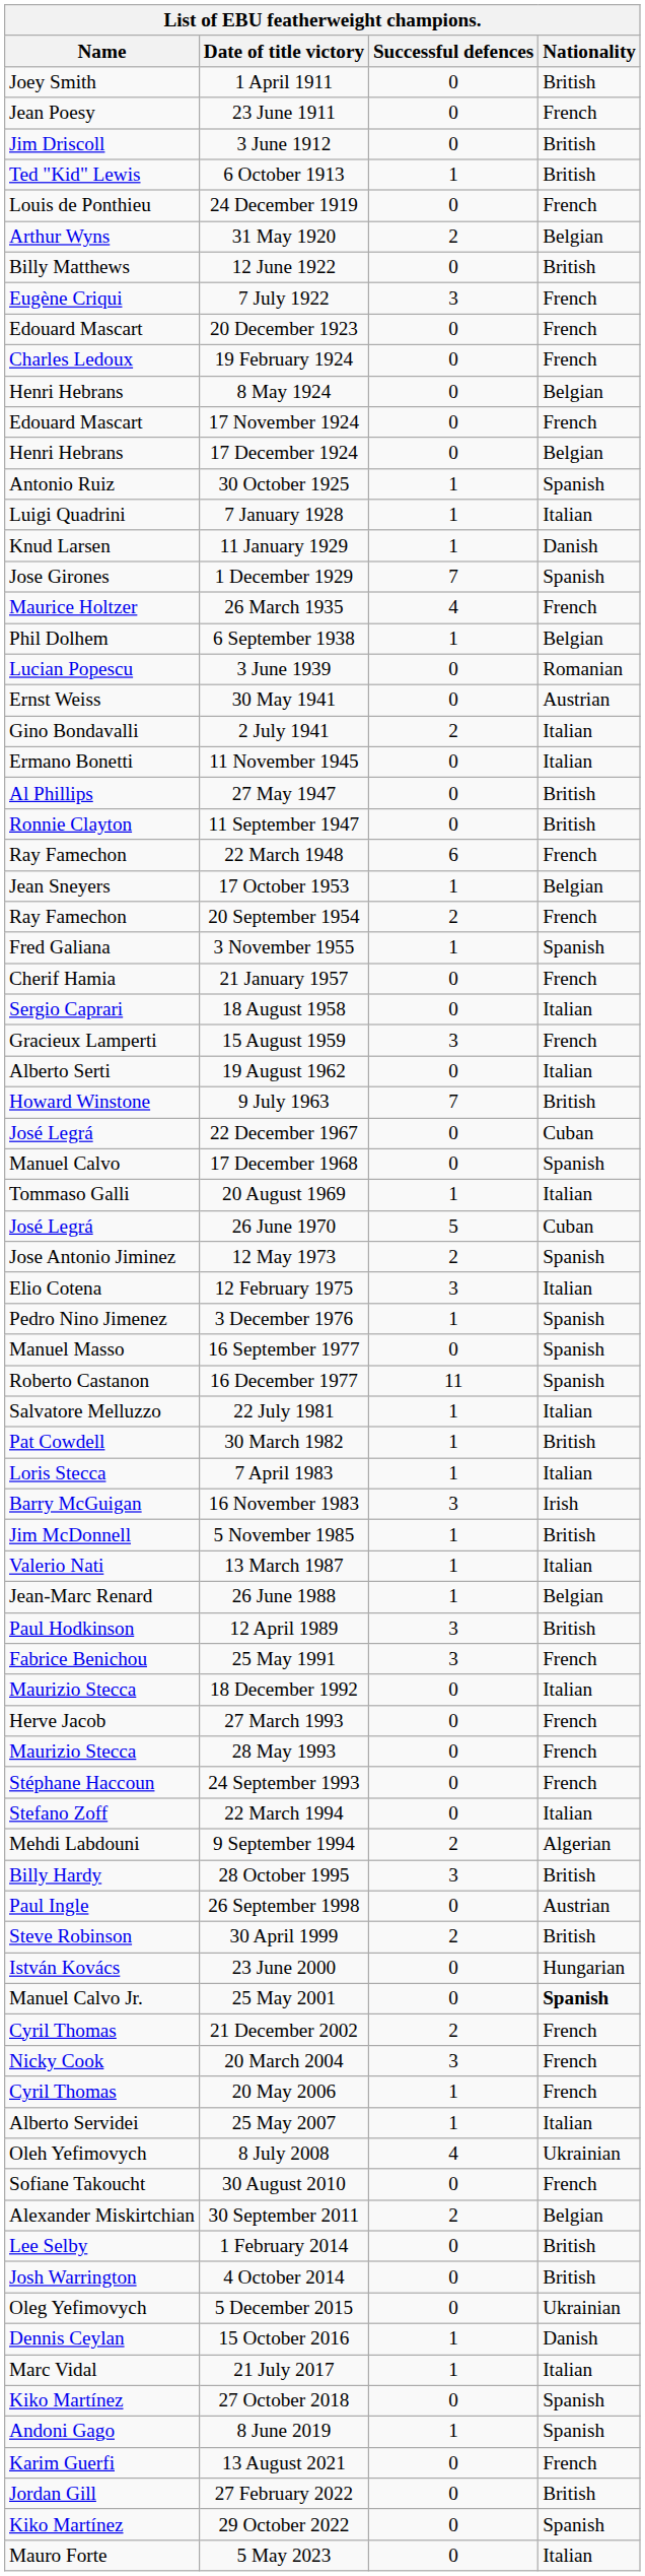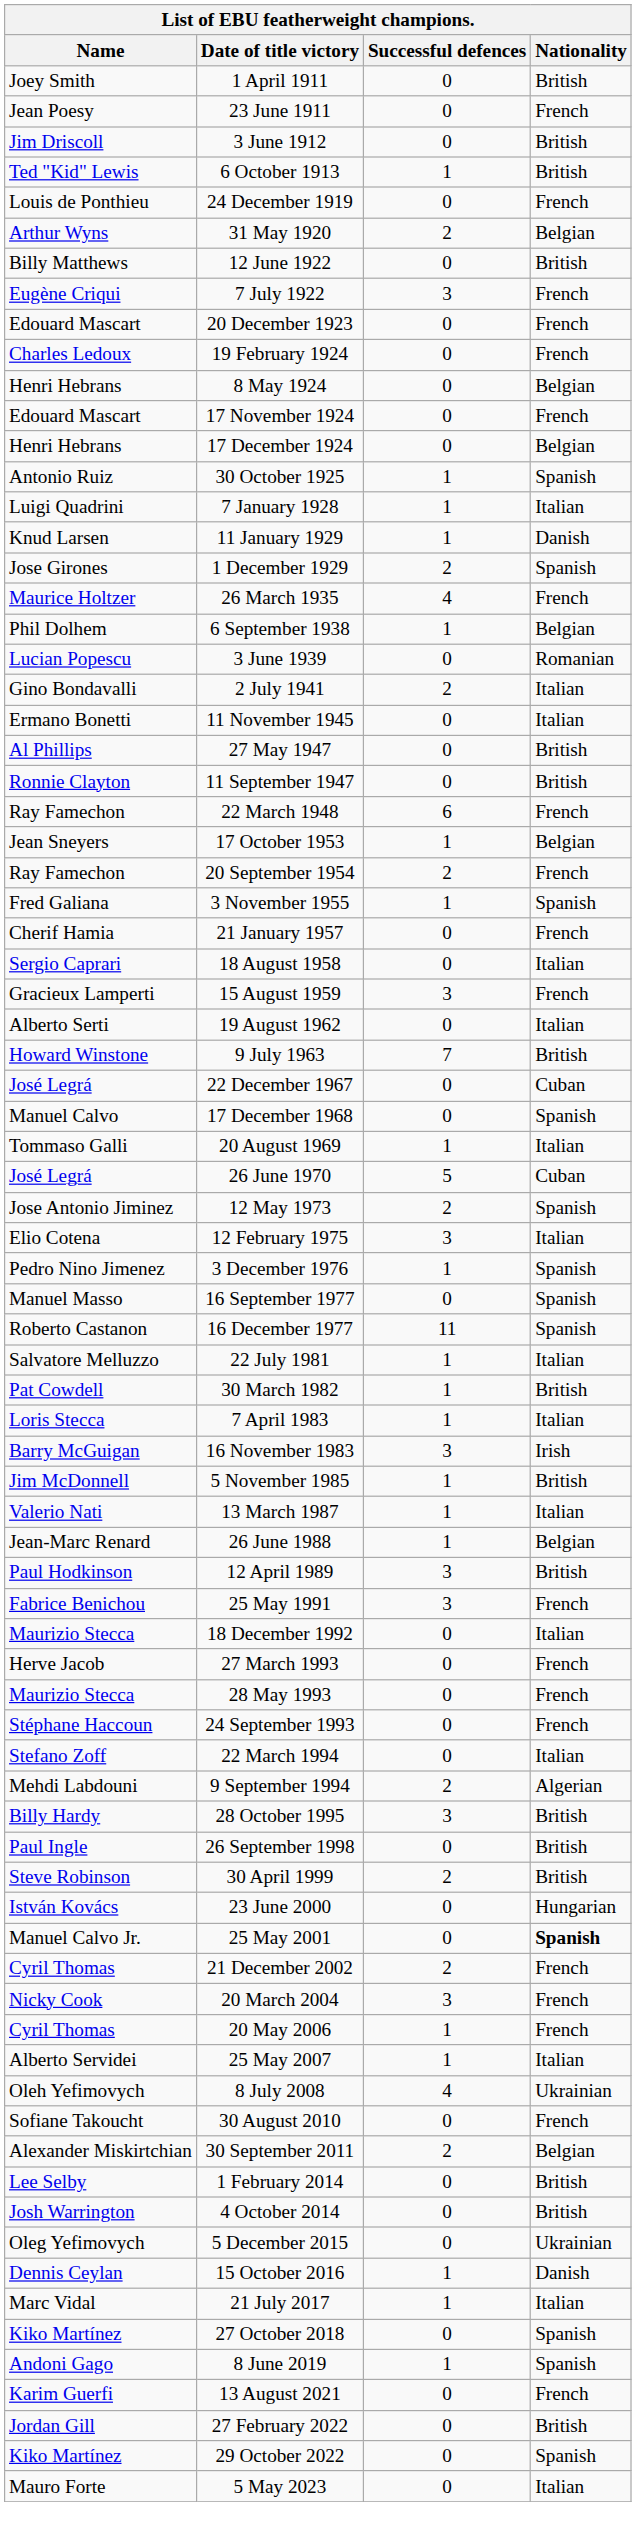 <table class="wikitable">
 <tr>
 <th colspan=4>List of EBU featherweight champions.</th>
 </tr>
 <tr>
 <th>Name</th>
 <th>Date of title victory</th>
 <th>Successful defences</th>
 <th>Nationality</th>
 </tr>
 <tr align=center>
 <td align=left>Joey Smith</td>
 <td>1 April 1911</td>
 <td>0</td>
 <td align=left> British</td>
 </tr>
 <tr align=center>
 <td align=left>Jean Poesy</td>
 <td>23 June 1911</td>
 <td>0</td>
 <td align=left> French</td>
 </tr>
 <tr align=center>
 <td align=left><a href='#'>Jim Driscoll</a></td>
 <td>3 June 1912</td>
 <td>0</td>
 <td align=left> British</td>
 </tr>
 <tr align=center>
 <td align=left><a href='#'>Ted "Kid" Lewis</a></td>
 <td>6 October 1913</td>
 <td>1</td>
 <td align=left> British</td>
 </tr>
 <tr align=center>
 <td align=left>Louis de Ponthieu</td>
 <td>24 December 1919</td>
 <td>0</td>
 <td align=left> French</td>
 </tr>
 <tr align=center>
 <td align=left><a href='#'>Arthur Wyns</a></td>
 <td>31 May 1920</td>
 <td>2</td>
 <td align=left> Belgian</td>
 </tr>
 <tr align=center>
 <td align=left>Billy Matthews</td>
 <td>12 June 1922</td>
 <td>0</td>
 <td align=left> British</td>
 </tr>
 <tr align=center>
 <td align=left><a href='#'>Eugène Criqui</a></td>
 <td>7 July 1922</td>
 <td>3</td>
 <td align=left> French</td>
 </tr>
 <tr align=center>
 <td align=left>Edouard Mascart</td>
 <td>20 December 1923</td>
 <td>0</td>
 <td align=left> French</td>
 </tr>
 <tr align=center>
 <td align=left><a href='#'>Charles Ledoux</a></td>
 <td>19 February 1924</td>
 <td>0</td>
 <td align=left> French</td>
 </tr>
 <tr align=center>
 <td align=left>Henri Hebrans</td>
 <td>8 May 1924</td>
 <td>0</td>
 <td align=left> Belgian</td>
 </tr>
 <tr align=center>
 <td align=left>Edouard Mascart</td>
 <td>17 November 1924</td>
 <td>0</td>
 <td align=left> French</td>
 </tr>
 <tr align=center>
 <td align=left>Henri Hebrans</td>
 <td>17 December 1924</td>
 <td>0</td>
 <td align=left> Belgian</td>
 </tr>
 <tr align=center>
 <td align=left>Antonio Ruiz</td>
 <td>30 October 1925</td>
 <td>1</td>
 <td align=left> Spanish</td>
 </tr>
 <tr align=center>
 <td align=left>Luigi Quadrini</td>
 <td>7 January 1928</td>
 <td>1</td>
 <td align=left> Italian</td>
 </tr>
 <tr align=center>
 <td align=left>Knud Larsen</td>
 <td>11 January 1929</td>
 <td>1</td>
 <td align=left> Danish</td>
 </tr>
 <tr align=center>
 <td align=left>Jose Girones</td>
 <td>1 December 1929</td>
-<td>7</td>
+<td>2</td>
 <td align=left> Spanish</td>
 </tr>
 <tr align=center>
 <td align=left><a href='#'>Maurice Holtzer</a></td>
 <td>26 March 1935</td>
 <td>4</td>
 <td align=left> French</td>
 </tr>
 <tr align=center>
 <td align=left>Phil Dolhem</td>
 <td>6 September 1938</td>
 <td>1</td>
 <td align=left> Belgian</td>
 </tr>
 <tr align=center>
 <td align=left><a href='#'>Lucian Popescu</a></td>
 <td>3 June 1939</td>
 <td>0</td>
 <td align=left> Romanian</td>
-</tr>
-<tr align=center>
-<td align=left>Ernst Weiss</td>
-<td>30 May 1941</td>
-<td>0</td>
-<td align=left> Austrian</td>
 </tr>
 <tr align=center>
 <td align=left>Gino Bondavalli</td>
 <td>2 July 1941</td>
 <td>2</td>
 <td align=left> Italian</td>
 </tr>
 <tr align=center>
 <td align=left>Ermano Bonetti</td>
 <td>11 November 1945</td>
 <td>0</td>
 <td align=left> Italian</td>
 </tr>
 <tr align=center>
 <td align=left><a href='#'>Al Phillips</a></td>
 <td>27 May 1947</td>
 <td>0</td>
 <td align=left> British</td>
 </tr>
 <tr align=center>
 <td align=left><a href='#'>Ronnie Clayton</a></td>
 <td>11 September 1947</td>
 <td>0</td>
 <td align=left> British</td>
 </tr>
 <tr align=center>
 <td align=left>Ray Famechon</td>
 <td>22 March 1948</td>
 <td>6</td>
 <td align=left> French</td>
 </tr>
 <tr align=center>
 <td align=left>Jean Sneyers</td>
 <td>17 October 1953</td>
 <td>1</td>
 <td align=left> Belgian</td>
 </tr>
 <tr align=center>
 <td align=left>Ray Famechon</td>
 <td>20 September 1954</td>
 <td>2</td>
 <td align=left> French</td>
 </tr>
 <tr align=center>
 <td align=left>Fred Galiana</td>
 <td>3 November 1955</td>
 <td>1</td>
 <td align=left> Spanish</td>
 </tr>
 <tr align=center>
 <td align=left>Cherif Hamia</td>
 <td>21 January 1957</td>
 <td>0</td>
 <td align=left> French</td>
 </tr>
 <tr align=center>
 <td align=left><a href='#'>Sergio Caprari</a></td>
 <td>18 August 1958</td>
 <td>0</td>
 <td align=left> Italian</td>
 </tr>
 <tr align=center>
 <td align=left>Gracieux Lamperti</td>
 <td>15 August 1959</td>
 <td>3</td>
 <td align=left> French</td>
 </tr>
 <tr align=center>
 <td align=left>Alberto Serti</td>
 <td>19 August 1962</td>
 <td>0</td>
 <td align=left> Italian</td>
 </tr>
 <tr align=center>
 <td align=left><a href='#'>Howard Winstone</a></td>
 <td>9 July 1963</td>
 <td>7</td>
 <td align=left> British</td>
 </tr>
 <tr align=center>
 <td align=left><a href='#'>José Legrá</a></td>
 <td>22 December 1967</td>
 <td>0</td>
 <td align=left> Cuban</td>
 </tr>
 <tr align=center>
 <td align=left>Manuel Calvo</td>
 <td>17 December 1968</td>
 <td>0</td>
 <td align=left> Spanish</td>
 </tr>
 <tr align=center>
 <td align=left>Tommaso Galli</td>
 <td>20 August 1969</td>
 <td>1</td>
 <td align=left> Italian</td>
 </tr>
 <tr align=center>
 <td align=left><a href='#'>José Legrá</a></td>
 <td>26 June 1970</td>
 <td>5</td>
 <td align=left> Cuban</td>
 </tr>
 <tr align=center>
 <td align=left>Jose Antonio Jiminez</td>
 <td>12 May 1973</td>
 <td>2</td>
 <td align=left> Spanish</td>
 </tr>
 <tr align=center>
 <td align=left>Elio Cotena</td>
 <td>12 February 1975</td>
 <td>3</td>
 <td align=left> Italian</td>
 </tr>
 <tr align=center>
 <td align=left>Pedro Nino Jimenez</td>
 <td>3 December 1976</td>
 <td>1</td>
 <td align=left> Spanish</td>
 </tr>
 <tr align=center>
 <td align=left>Manuel Masso</td>
 <td>16 September 1977</td>
 <td>0</td>
 <td align=left> Spanish</td>
 </tr>
 <tr align=center>
 <td align=left>Roberto Castanon</td>
 <td>16 December 1977</td>
 <td>11</td>
 <td align=left> Spanish</td>
 </tr>
 <tr align=center>
 <td align=left>Salvatore Melluzzo</td>
 <td>22 July 1981</td>
 <td>1</td>
 <td align=left> Italian</td>
 </tr>
 <tr align=center>
 <td align=left><a href='#'>Pat Cowdell</a></td>
 <td>30 March 1982</td>
 <td>1</td>
 <td align=left> British</td>
 </tr>
 <tr align=center>
 <td align=left><a href='#'>Loris Stecca</a></td>
 <td>7 April 1983</td>
 <td>1</td>
 <td align=left> Italian</td>
 </tr>
 <tr align=center>
 <td align=left><a href='#'>Barry McGuigan</a></td>
 <td>16 November 1983</td>
 <td>3</td>
 <td align=left> Irish</td>
 </tr>
 <tr align=center>
 <td align=left><a href='#'>Jim McDonnell</a></td>
 <td>5 November 1985</td>
 <td>1</td>
 <td align=left> British</td>
 </tr>
 <tr align=center>
 <td align=left><a href='#'>Valerio Nati</a></td>
 <td>13 March 1987</td>
 <td>1</td>
 <td align=left> Italian</td>
 </tr>
 <tr align=center>
 <td align=left>Jean-Marc Renard</td>
 <td>26 June 1988</td>
 <td>1</td>
 <td align=left> Belgian</td>
 </tr>
 <tr align=center>
 <td align=left><a href='#'>Paul Hodkinson</a></td>
 <td>12 April 1989</td>
 <td>3</td>
 <td align=left> British</td>
 </tr>
 <tr align=center>
 <td align=left><a href='#'>Fabrice Benichou</a></td>
 <td>25 May 1991</td>
 <td>3</td>
 <td align=left> French</td>
 </tr>
 <tr align=center>
 <td align=left><a href='#'>Maurizio Stecca</a></td>
 <td>18 December 1992</td>
 <td>0</td>
 <td align=left> Italian</td>
 </tr>
 <tr align=center>
 <td align=left>Herve Jacob</td>
 <td>27 March 1993</td>
 <td>0</td>
 <td align=left> French</td>
 </tr>
 <tr align=center>
 <td align=left><a href='#'>Maurizio Stecca</a></td>
 <td>28 May 1993</td>
 <td>0</td>
 <td align=left> French</td>
 </tr>
 <tr align=center>
 <td align=left><a href='#'>Stéphane Haccoun</a></td>
 <td>24 September 1993</td>
 <td>0</td>
 <td align=left> French</td>
 </tr>
 <tr align=center>
 <td align=left><a href='#'>Stefano Zoff</a></td>
 <td>22 March 1994</td>
 <td>0</td>
 <td align=left> Italian</td>
 </tr>
 <tr align=center>
 <td align=left>Mehdi Labdouni</td>
 <td>9 September 1994</td>
 <td>2</td>
 <td align=left> Algerian</td>
 </tr>
 <tr align=center>
 <td align=left><a href='#'>Billy Hardy</a></td>
 <td>28 October 1995</td>
 <td>3</td>
 <td align=left> British</td>
 </tr>
 <tr align=center>
 <td align=left><a href='#'>Paul Ingle</a></td>
 <td>26 September 1998</td>
 <td>0</td>
-<td align=left> Austrian</td>
+<td align=left> British</td>
 </tr>
 <tr align=center>
 <td align=left><a href='#'>Steve Robinson</a></td>
 <td>30 April 1999</td>
 <td>2</td>
 <td align=left> British</td>
 </tr>
 <tr align=center>
 <td align=left><a href='#'>István Kovács</a></td>
 <td>23 June 2000</td>
 <td>0</td>
 <td align=left> Hungarian</td>
 </tr>
 <tr align=center>
 <td align=left>Manuel Calvo Jr.</td>
 <td>25 May 2001</td>
 <td>0</td>
 <td align=left><strong> Spanish</strong></td>
 </tr>
 <tr align=center>
 <td align=left><a href='#'>Cyril Thomas</a></td>
 <td>21 December 2002</td>
 <td>2</td>
 <td align=left> French</td>
 </tr>
 <tr align=center>
 <td align=left><a href='#'>Nicky Cook</a></td>
 <td>20 March 2004</td>
 <td>3</td>
 <td align=left> French</td>
 </tr>
 <tr align=center>
 <td align=left><a href='#'>Cyril Thomas</a></td>
 <td>20 May 2006</td>
 <td>1</td>
 <td align=left> French</td>
 </tr>
 <tr align=center>
 <td align=left>Alberto Servidei</td>
 <td>25 May 2007</td>
 <td>1</td>
 <td align=left> Italian</td>
 </tr>
 <tr align=center>
 <td align=left>Oleh Yefimovych</td>
 <td>8 July 2008</td>
 <td>4</td>
 <td align=left> Ukrainian</td>
 </tr>
 <tr align=center>
 <td align=left>Sofiane Takoucht</td>
 <td>30 August 2010</td>
 <td>0</td>
 <td align=left> French</td>
 </tr>
 <tr align=center>
 <td align=left>Alexander Miskirtchian</td>
 <td>30 September 2011</td>
 <td>2</td>
 <td align=left> Belgian</td>
 </tr>
 <tr align=center>
 <td align=left><a href='#'>Lee Selby</a></td>
 <td>1 February 2014</td>
 <td>0</td>
 <td align=left> British</td>
 </tr>
 <tr align=center>
 <td align=left><a href='#'>Josh Warrington</a></td>
 <td>4 October 2014</td>
 <td>0</td>
 <td align=left> British</td>
 </tr>
 <tr align=center>
 <td align=left>Oleg Yefimovych</td>
 <td>5 December 2015</td>
 <td>0</td>
 <td align=left> Ukrainian</td>
 </tr>
 <tr align=center>
 <td align=left><a href='#'>Dennis Ceylan</a></td>
 <td>15 October 2016</td>
 <td>1</td>
 <td align=left> Danish</td>
 </tr>
 <tr align=center>
 <td align=left>Marc Vidal</td>
 <td>21 July 2017</td>
 <td>1</td>
 <td align=left> Italian</td>
 </tr>
 <tr align=center>
 <td align=left><a href='#'>Kiko Martínez</a></td>
 <td>27 October 2018</td>
 <td>0</td>
 <td align=left> Spanish</td>
 </tr>
 <tr align=center>
 <td align=left><a href='#'>Andoni Gago</a></td>
 <td>8 June 2019</td>
 <td>1</td>
 <td align=left> Spanish</td>
 </tr>
 <tr align=center>
 <td align=left><a href='#'>Karim Guerfi</a></td>
 <td>13 August 2021</td>
 <td>0</td>
 <td align=left> French</td>
 </tr>
 <tr align=center>
 <td align=left><a href='#'>Jordan Gill</a></td>
 <td>27 February 2022</td>
 <td>0</td>
 <td align=left> British</td>
 </tr>
 <tr align=center>
 <td align=left><a href='#'>Kiko Martínez</a></td>
 <td>29 October 2022</td>
 <td>0</td>
 <td align=left> Spanish</td>
 </tr>
 <tr align=center>
 <td align=left>Mauro Forte</td>
 <td>5 May 2023</td>
 <td>0</td>
 <td align=left> Italian</td>
 </tr>
 </table>
